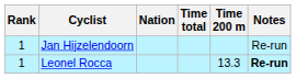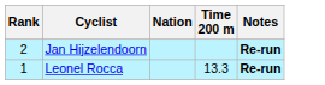 <table class="wikitable sortable" style="text-align:center">
 <tr>
 <th>Rank</th>
 <th>Cyclist</th>
 <th>Nation</th>
-<th>Time<br>total</th>
 <th>Time<br>200 m</th>
 <th>Notes</th>
 </tr>
 <tr bgcolor=bbf3ff>
-<td>1</td>
+<td>2</td>
 <td align=left><a href='#'>Jan Hijzelendoorn</a></td>
 <td align=left></td>
-<td data-sort-value=9:99:99.9></td>
 <td></td>
-<td>Re-run</td>
+<td><strong>Re-run</strong></td>
 </tr>
 <tr bgcolor=bbf3ff>
 <td>1</td>
 <td align=left><a href='#'>Leonel Rocca</a></td>
 <td align=left></td>
-<td data-sort-value=9:99:99.9></td>
 <td>13.3</td>
 <td><strong>Re-run</strong></td>
 </tr>
 </table>
